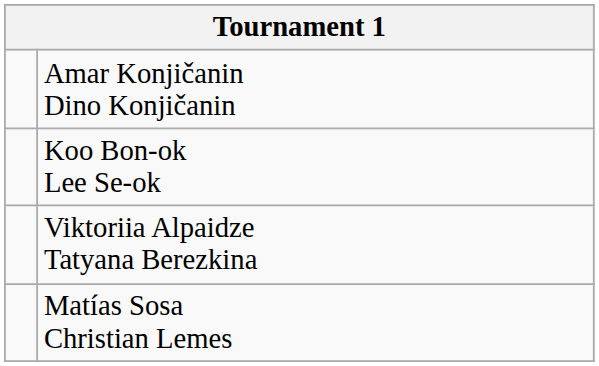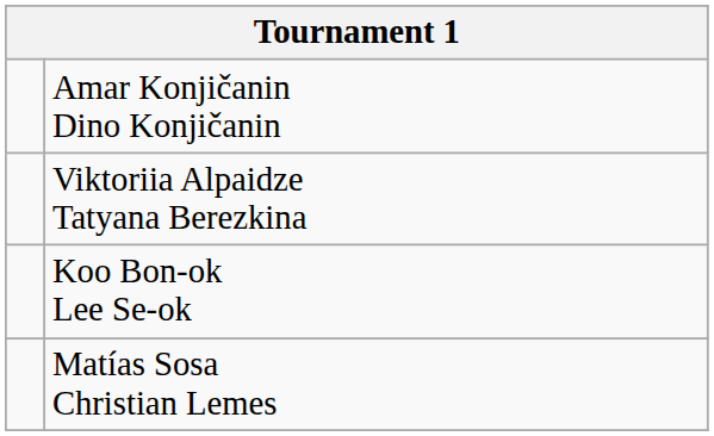 <table class="wikitable" style="width:330px;">
 <tr>
 <th colspan="2">Tournament 1</th>
 </tr>
 <tr>
 <td></td>
 <td>Amar Konjičanin<br>Dino Konjičanin</td>
 </tr>
 <tr>
 <td></td>
-<td>Koo Bon-ok<br>Lee Se-ok</td>
+<td>Viktoriia Alpaidze<br>Tatyana Berezkina</td>
 </tr>
 <tr>
 <td></td>
-<td>Viktoriia Alpaidze<br>Tatyana Berezkina</td>
+<td>Koo Bon-ok<br>Lee Se-ok</td>
 </tr>
 <tr>
 <td></td>
 <td>Matías Sosa<br>Christian Lemes</td>
 </tr>
 </table>
